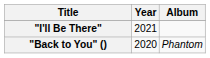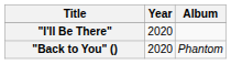 <table class="wikitable plainrowheaders" style="text-align:center;">
 <tr>
 <th rowspan="1" scope="col" style="width:12em;">Title</th>
 <th rowspan="1" scope="col">Year</th>
 <th rowspan="1" scope="col">Album</th>
 </tr>
 <tr>
 </tr>
 <tr>
 <th scope="row">"I'll Be There"<br></th>
-<td>2021</td>
+<td>2020</td>
 <td></td>
 </tr>
 <tr>
 <th scope="row">"Back to You" ()<br></th>
 <td>2020</td>
 <td><em>Phantom</em></td>
 </tr>
 </table>
